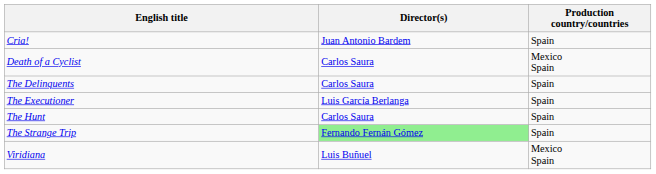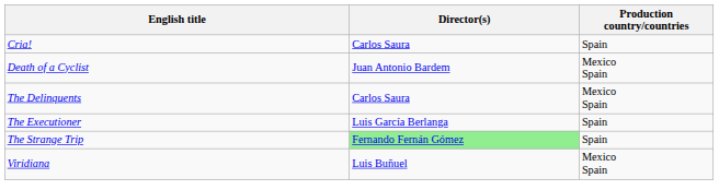 <table class="sortable wikitable" width="80%" cellpadding="5">
 <tr>
 <th width="30%">English title</th>
 <th width="20%">Director(s)</th>
 <th width="10%">Production country/countries</th>
 </tr>
 <tr>
 <td><em><a href='#'>Cria!</a></em></td>
-<td><a href='#'>Juan Antonio Bardem</a></td>
+<td><a href='#'>Carlos Saura</a></td>
 <td>Spain</td>
 </tr>
 <tr>
 <td><em><a href='#'>Death of a Cyclist</a></em></td>
-<td><a href='#'>Carlos Saura</a></td>
+<td><a href='#'>Juan Antonio Bardem</a></td>
 <td>Mexico<br>Spain</td>
 </tr>
 <tr>
 <td><em><a href='#'>The Delinquents</a></em></td>
 <td><a href='#'>Carlos Saura</a></td>
-<td>Spain</td>
+<td>Mexico<br>Spain</td>
 </tr>
 <tr>
 <td><em><a href='#'>The Executioner</a></em></td>
 <td><a href='#'>Luis García Berlanga</a></td>
-<td>Spain</td>
-</tr>
-<tr>
-<td><em><a href='#'>The Hunt</a></em></td>
-<td><a href='#'>Carlos Saura</a></td>
 <td>Spain</td>
 </tr>
 <tr>
 <td><em><a href='#'>The Strange Trip</a></em></td>
 <td style="background: lightgreen;"><a href='#'>Fernando Fernán Gómez</a></td>
 <td>Spain</td>
 </tr>
 <tr>
 <td><em><a href='#'>Viridiana</a></em></td>
 <td><a href='#'>Luis Buñuel</a></td>
 <td>Mexico<br>Spain</td>
 </tr>
 </table>
